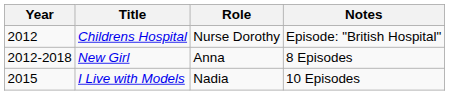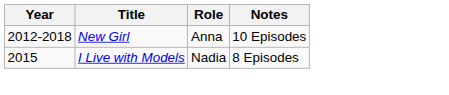 <table class="wikitable">
 <tr>
 <th>Year</th>
 <th>Title</th>
 <th>Role</th>
 <th class="unsortable">Notes</th>
 </tr>
 <tr>
-<td>2012</td>
-<td><em><a href='#'>Childrens Hospital</a></em></td>
-<td>Nurse Dorothy</td>
-<td>Episode: "British Hospital"</td>
-</tr>
-<tr>
 <td>2012-2018</td>
 <td><em><a href='#'>New Girl</a></em></td>
 <td>Anna</td>
-<td>8 Episodes</td>
+<td>10 Episodes</td>
 </tr>
 <tr>
 <td>2015</td>
 <td><em><a href='#'>I Live with Models</a></em></td>
 <td>Nadia</td>
-<td>10 Episodes</td>
+<td>8 Episodes</td>
 </tr>
 </table>
